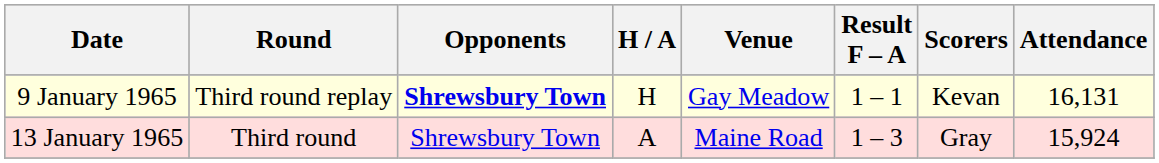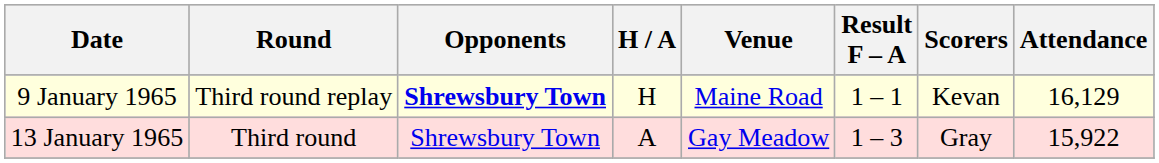 <table class="wikitable" style="text-align:center">
 <tr>
 <th>Date</th>
 <th>Round</th>
 <th>Opponents</th>
 <th>H / A</th>
 <th>Venue</th>
 <th>Result<br>F – A</th>
 <th>Scorers</th>
 <th>Attendance</th>
 </tr>
 <tr bgcolor="#ffffdd">
 <td>9 January 1965</td>
 <td>Third round replay</td>
 <td><strong><a href='#'>Shrewsbury Town</a></strong></td>
 <td>H</td>
-<td><a href='#'>Gay Meadow</a></td>
+<td><a href='#'>Maine Road</a></td>
 <td>1 – 1</td>
 <td>Kevan</td>
-<td>16,131</td>
+<td>16,129</td>
 </tr>
 <tr bgcolor="#ffdddd">
 <td>13 January 1965</td>
 <td>Third round</td>
 <td><a href='#'>Shrewsbury Town</a></td>
 <td>A</td>
-<td><a href='#'>Maine Road</a></td>
+<td><a href='#'>Gay Meadow</a></td>
 <td>1 – 3</td>
 <td>Gray</td>
-<td>15,924</td>
+<td>15,922</td>
 </tr>
 </table>
